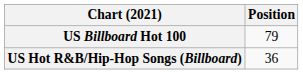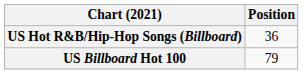 <table class="wikitable sortable plainrowheaders" style="text-align:center">
 <tr>
 <th scope="col">Chart (2021)</th>
 <th scope="col">Position</th>
 </tr>
 <tr>
+<th scope="row">US Hot R&B/Hip-Hop Songs (<em>Billboard</em>)</th>
+<td>36</td>
+</tr>
+<tr>
 <th scope="row">US <em>Billboard</em> Hot 100</th>
 <td>79</td>
 </tr>
-<tr>
-<th scope="row">US Hot R&B/Hip-Hop Songs (<em>Billboard</em>)</th>
-<td>36</td>
-</tr>
 </table>
